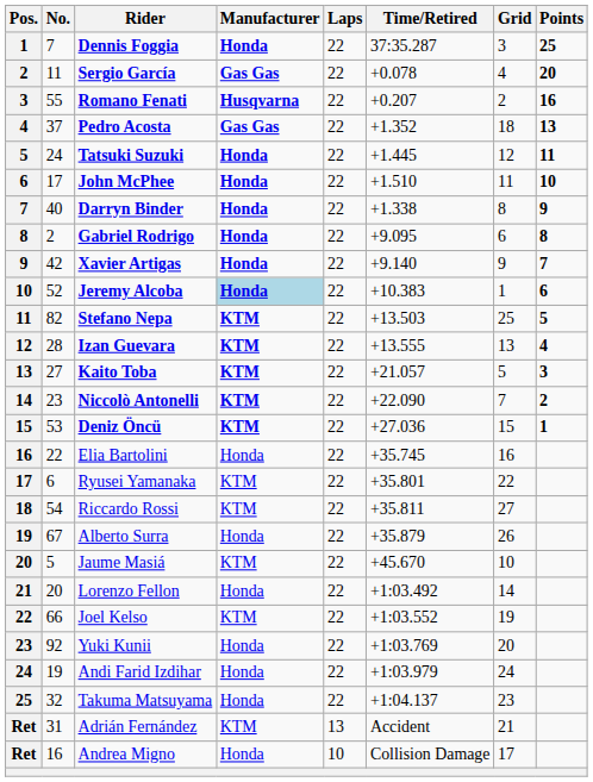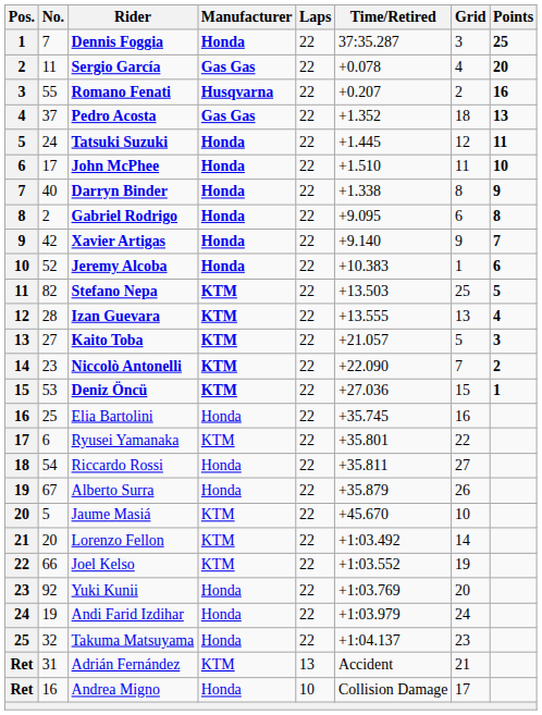 <table class="wikitable" style="font-size:85%;">
 <tr>
 <th>Pos.</th>
 <th>No.</th>
 <th>Rider</th>
 <th>Manufacturer</th>
 <th>Laps</th>
 <th>Time/Retired</th>
 <th>Grid</th>
 <th>Points</th>
 </tr>
 <tr>
 <th>1</th>
 <td>7</td>
 <td> <strong><a href='#'>Dennis Foggia</a></strong></td>
 <td><strong><a href='#'>Honda</a></strong></td>
 <td>22</td>
 <td>37:35.287</td>
 <td>3</td>
 <td><strong>25</strong></td>
 </tr>
 <tr>
 <th>2</th>
 <td>11</td>
 <td> <strong><a href='#'>Sergio García</a></strong></td>
 <td><strong><a href='#'>Gas Gas</a></strong></td>
 <td>22</td>
 <td>+0.078</td>
 <td>4</td>
 <td><strong>20</strong></td>
 </tr>
 <tr>
 <th>3</th>
 <td>55</td>
 <td> <strong><a href='#'>Romano Fenati</a></strong></td>
 <td><strong><a href='#'>Husqvarna</a></strong></td>
 <td>22</td>
 <td>+0.207</td>
 <td>2</td>
 <td><strong>16</strong></td>
 </tr>
 <tr>
 <th>4</th>
 <td>37</td>
 <td> <strong><a href='#'>Pedro Acosta</a></strong></td>
 <td><strong><a href='#'>Gas Gas</a></strong></td>
 <td>22</td>
 <td>+1.352</td>
 <td>18</td>
 <td><strong>13</strong></td>
 </tr>
 <tr>
 <th>5</th>
 <td>24</td>
 <td> <strong><a href='#'>Tatsuki Suzuki</a></strong></td>
 <td><strong><a href='#'>Honda</a></strong></td>
 <td>22</td>
 <td>+1.445</td>
 <td>12</td>
 <td><strong>11</strong></td>
 </tr>
 <tr>
 <th>6</th>
 <td>17</td>
 <td> <strong><a href='#'>John McPhee</a></strong></td>
 <td><strong><a href='#'>Honda</a></strong></td>
 <td>22</td>
 <td>+1.510</td>
 <td>11</td>
 <td><strong>10</strong></td>
 </tr>
 <tr>
 <th>7</th>
 <td>40</td>
 <td> <strong><a href='#'>Darryn Binder</a></strong></td>
 <td><strong><a href='#'>Honda</a></strong></td>
 <td>22</td>
 <td>+1.338</td>
 <td>8</td>
 <td><strong>9</strong></td>
 </tr>
 <tr>
 <th>8</th>
 <td>2</td>
 <td> <strong><a href='#'>Gabriel Rodrigo</a></strong></td>
 <td><strong><a href='#'>Honda</a></strong></td>
 <td>22</td>
 <td>+9.095</td>
 <td>6</td>
 <td><strong>8</strong></td>
 </tr>
 <tr>
 <th>9</th>
 <td>42</td>
 <td> <strong><a href='#'>Xavier Artigas</a></strong></td>
 <td><strong><a href='#'>Honda</a></strong></td>
 <td>22</td>
 <td>+9.140</td>
 <td>9</td>
 <td><strong>7</strong></td>
 </tr>
 <tr>
 <th>10</th>
 <td>52</td>
 <td> <strong><a href='#'>Jeremy Alcoba</a></strong></td>
-<td style="background: lightblue;"><strong><a href='#'>Honda</a></strong></td>
+<td><strong><a href='#'>Honda</a></strong></td>
 <td>22</td>
 <td>+10.383</td>
 <td>1</td>
 <td><strong>6</strong></td>
 </tr>
 <tr>
 <th>11</th>
 <td>82</td>
 <td> <strong><a href='#'>Stefano Nepa</a></strong></td>
 <td><strong><a href='#'>KTM</a></strong></td>
 <td>22</td>
 <td>+13.503</td>
 <td>25</td>
 <td><strong>5</strong></td>
 </tr>
 <tr>
 <th>12</th>
 <td>28</td>
 <td> <strong><a href='#'>Izan Guevara</a></strong></td>
 <td><strong><a href='#'>KTM</a></strong></td>
 <td>22</td>
 <td>+13.555</td>
 <td>13</td>
 <td><strong>4</strong></td>
 </tr>
 <tr>
 <th>13</th>
 <td>27</td>
 <td> <strong><a href='#'>Kaito Toba</a></strong></td>
 <td><strong><a href='#'>KTM</a></strong></td>
 <td>22</td>
 <td>+21.057</td>
 <td>5</td>
 <td><strong>3</strong></td>
 </tr>
 <tr>
 <th>14</th>
 <td>23</td>
 <td> <strong><a href='#'>Niccolò Antonelli</a></strong></td>
 <td><strong><a href='#'>KTM</a></strong></td>
 <td>22</td>
 <td>+22.090</td>
 <td>7</td>
 <td><strong>2</strong></td>
 </tr>
 <tr>
 <th>15</th>
 <td>53</td>
 <td> <strong><a href='#'>Deniz Öncü</a></strong></td>
 <td><strong><a href='#'>KTM</a></strong></td>
 <td>22</td>
 <td>+27.036</td>
 <td>15</td>
 <td><strong>1</strong></td>
 </tr>
 <tr>
 <th>16</th>
-<td>22</td>
+<td>25</td>
 <td> <a href='#'>Elia Bartolini</a></td>
 <td><a href='#'>Honda</a></td>
 <td>22</td>
 <td>+35.745</td>
 <td>16</td>
 <td></td>
 </tr>
 <tr>
 <th>17</th>
 <td>6</td>
 <td> <a href='#'>Ryusei Yamanaka</a></td>
 <td><a href='#'>KTM</a></td>
 <td>22</td>
 <td>+35.801</td>
 <td>22</td>
 <td></td>
 </tr>
 <tr>
 <th>18</th>
 <td>54</td>
 <td> <a href='#'>Riccardo Rossi</a></td>
-<td><a href='#'>KTM</a></td>
+<td><a href='#'>Honda</a></td>
 <td>22</td>
 <td>+35.811</td>
 <td>27</td>
 <td></td>
 </tr>
 <tr>
 <th>19</th>
 <td>67</td>
 <td> <a href='#'>Alberto Surra</a></td>
 <td><a href='#'>Honda</a></td>
 <td>22</td>
 <td>+35.879</td>
 <td>26</td>
 <td></td>
 </tr>
 <tr>
 <th>20</th>
 <td>5</td>
 <td> <a href='#'>Jaume Masiá</a></td>
 <td><a href='#'>KTM</a></td>
 <td>22</td>
 <td>+45.670</td>
 <td>10</td>
 <td></td>
 </tr>
 <tr>
 <th>21</th>
 <td>20</td>
 <td> <a href='#'>Lorenzo Fellon</a></td>
-<td><a href='#'>Honda</a></td>
+<td><a href='#'>KTM</a></td>
 <td>22</td>
 <td>+1:03.492</td>
 <td>14</td>
 <td></td>
 </tr>
 <tr>
 <th>22</th>
 <td>66</td>
 <td> <a href='#'>Joel Kelso</a></td>
 <td><a href='#'>KTM</a></td>
 <td>22</td>
 <td>+1:03.552</td>
 <td>19</td>
 <td></td>
 </tr>
 <tr>
 <th>23</th>
 <td>92</td>
 <td> <a href='#'>Yuki Kunii</a></td>
 <td><a href='#'>Honda</a></td>
 <td>22</td>
 <td>+1:03.769</td>
 <td>20</td>
 <td></td>
 </tr>
 <tr>
 <th>24</th>
 <td>19</td>
 <td> <a href='#'>Andi Farid Izdihar</a></td>
 <td><a href='#'>Honda</a></td>
 <td>22</td>
 <td>+1:03.979</td>
 <td>24</td>
 <td></td>
 </tr>
 <tr>
 <th>25</th>
 <td>32</td>
 <td> <a href='#'>Takuma Matsuyama</a></td>
 <td><a href='#'>Honda</a></td>
 <td>22</td>
 <td>+1:04.137</td>
 <td>23</td>
 <td></td>
 </tr>
 <tr>
 <th>Ret</th>
 <td>31</td>
 <td> <a href='#'>Adrián Fernández</a></td>
 <td><a href='#'>KTM</a></td>
 <td>13</td>
 <td>Accident</td>
 <td>21</td>
 <td></td>
 </tr>
 <tr>
 <th>Ret</th>
 <td>16</td>
 <td> <a href='#'>Andrea Migno</a></td>
 <td><a href='#'>Honda</a></td>
 <td>10</td>
 <td>Collision Damage</td>
 <td>17</td>
 <td></td>
 </tr>
 <tr>
 <th colspan=8></th>
 </tr>
 </table>
